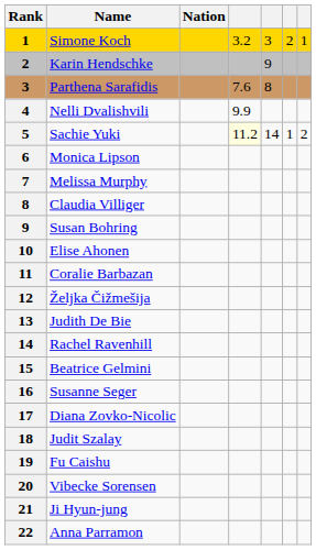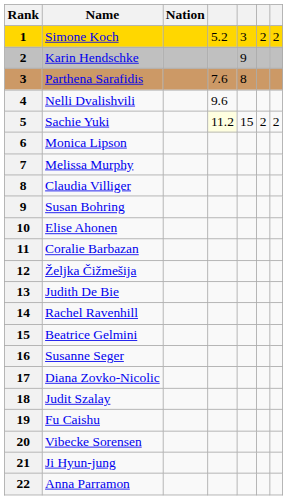 <table class="wikitable sortable">
 <tr>
 <th>Rank</th>
 <th>Name</th>
 <th>Nation</th>
 <th></th>
 <th></th>
 <th></th>
 <th></th>
 </tr>
 <tr bgcolor=gold>
 <td align=center><strong>1</strong></td>
 <td><a href='#'>Simone Koch</a></td>
 <td></td>
-<td>3.2</td>
+<td>5.2</td>
 <td>3</td>
 <td>2</td>
-<td>1</td>
+<td>2</td>
 </tr>
 <tr bgcolor=silver>
 <td align=center><strong>2</strong></td>
 <td><a href='#'>Karin Hendschke</a></td>
 <td></td>
 <td></td>
 <td>9</td>
 <td></td>
 <td></td>
 </tr>
 <tr bgcolor=cc9966>
 <td align=center><strong>3</strong></td>
 <td><a href='#'>Parthena Sarafidis</a></td>
 <td></td>
 <td>7.6</td>
 <td>8</td>
 <td></td>
 <td></td>
 </tr>
 <tr>
 <th>4</th>
 <td><a href='#'>Nelli Dvalishvili</a></td>
 <td></td>
-<td>9.9</td>
+<td>9.6</td>
 <td></td>
 <td></td>
 <td></td>
 </tr>
 <tr>
 <th>5</th>
 <td><a href='#'>Sachie Yuki</a></td>
 <td></td>
 <td style="background: lightyellow;">11.2</td>
-<td>14</td>
-<td>1</td>
+<td>15</td>
+<td>2</td>
 <td>2</td>
 </tr>
 <tr>
 <th>6</th>
 <td><a href='#'>Monica Lipson</a></td>
 <td></td>
 <td></td>
 <td></td>
 <td></td>
 <td></td>
 </tr>
 <tr>
 <th>7</th>
 <td><a href='#'>Melissa Murphy</a></td>
 <td></td>
 <td></td>
 <td></td>
 <td></td>
 <td></td>
 </tr>
 <tr>
 <th>8</th>
 <td><a href='#'>Claudia Villiger</a></td>
 <td></td>
 <td></td>
 <td></td>
 <td></td>
 <td></td>
 </tr>
 <tr>
 <th>9</th>
 <td><a href='#'>Susan Bohring</a></td>
 <td></td>
 <td></td>
 <td></td>
 <td></td>
 <td></td>
 </tr>
 <tr>
 <th>10</th>
 <td><a href='#'>Elise Ahonen</a></td>
 <td></td>
 <td></td>
 <td></td>
 <td></td>
 <td></td>
 </tr>
 <tr>
 <th>11</th>
 <td><a href='#'>Coralie Barbazan</a></td>
 <td></td>
 <td></td>
 <td></td>
 <td></td>
 <td></td>
 </tr>
 <tr>
 <th>12</th>
 <td><a href='#'>Željka Čižmešija</a></td>
 <td></td>
 <td></td>
 <td></td>
 <td></td>
 <td></td>
 </tr>
 <tr>
 <th>13</th>
 <td><a href='#'>Judith De Bie</a></td>
 <td></td>
 <td></td>
 <td></td>
 <td></td>
 <td></td>
 </tr>
 <tr>
 <th>14</th>
 <td><a href='#'>Rachel Ravenhill</a></td>
 <td></td>
 <td></td>
 <td></td>
 <td></td>
 <td></td>
 </tr>
 <tr>
 <th>15</th>
 <td><a href='#'>Beatrice Gelmini</a></td>
 <td></td>
 <td></td>
 <td></td>
 <td></td>
 <td></td>
 </tr>
 <tr>
 <th>16</th>
 <td><a href='#'>Susanne Seger</a></td>
 <td></td>
 <td></td>
 <td></td>
 <td></td>
 <td></td>
 </tr>
 <tr>
 <th>17</th>
 <td><a href='#'>Diana Zovko-Nicolic</a></td>
 <td></td>
 <td></td>
 <td></td>
 <td></td>
 <td></td>
 </tr>
 <tr>
 <th>18</th>
 <td><a href='#'>Judit Szalay</a></td>
 <td></td>
 <td></td>
 <td></td>
 <td></td>
 <td></td>
 </tr>
 <tr>
 <th>19</th>
 <td><a href='#'>Fu Caishu</a></td>
 <td></td>
 <td></td>
 <td></td>
 <td></td>
 <td></td>
 </tr>
 <tr>
 <th>20</th>
 <td><a href='#'>Vibecke Sorensen</a></td>
 <td></td>
 <td></td>
 <td></td>
 <td></td>
 <td></td>
 </tr>
 <tr>
 <th>21</th>
 <td><a href='#'>Ji Hyun-jung</a></td>
 <td></td>
 <td></td>
 <td></td>
 <td></td>
 <td></td>
 </tr>
 <tr>
 <th>22</th>
 <td><a href='#'>Anna Parramon</a></td>
 <td></td>
 <td></td>
 <td></td>
 <td></td>
 <td></td>
 </tr>
 </table>
